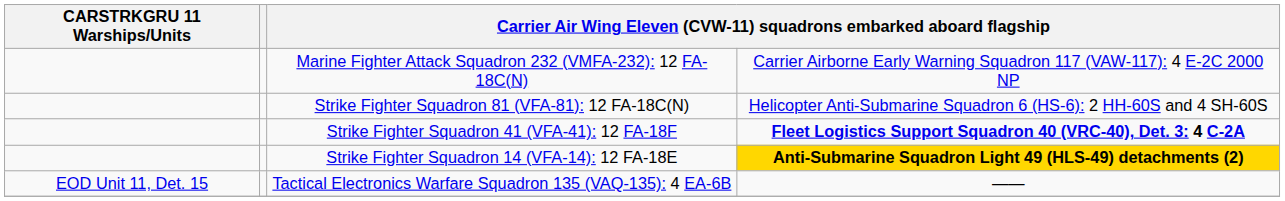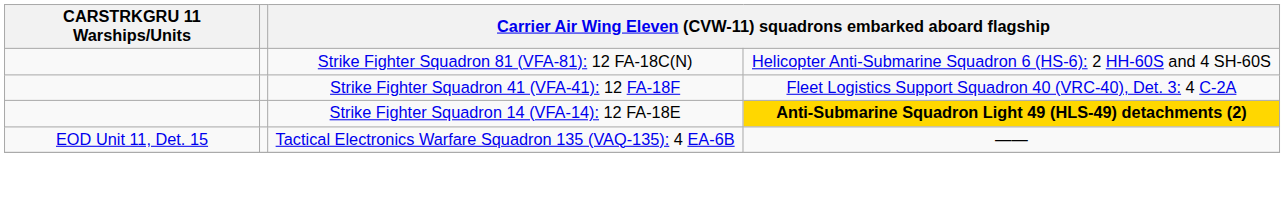 <table class="wikitable" style="text-align:center" width=99%>
 <tr>
 <th colspan="1" width="20%" align="center">CARSTRKGRU 11 Warships/Units</th>
 <th colspan="1" width="0%" align="center"></th>
 <th colspan="2" align="center"><a href='#'>Carrier Air Wing Eleven</a> (CVW-11) squadrons embarked aboard flagship </th>
-</tr>
-<tr>
-<td></td>
-<td></td>
-<td><a href='#'>Marine Fighter Attack Squadron 232 (VMFA-232):</a>  12 <a href='#'>FA-18C(N)</a></td>
-<td><a href='#'>Carrier Airborne Early Warning Squadron 117 (VAW-117):</a>  4 <a href='#'>E-2C 2000 NP</a></td>
 </tr>
 <tr>
 <td></td>
 <td></td>
 <td><a href='#'>Strike Fighter Squadron 81 (VFA-81):</a>  12 FA-18C(N)</td>
 <td><a href='#'>Helicopter Anti-Submarine Squadron 6 (HS-6):</a>  2 <a href='#'>HH-60S</a> and 4 SH-60S</td>
 </tr>
 <tr>
 <td></td>
 <td></td>
 <td><a href='#'>Strike Fighter Squadron 41 (VFA-41):</a>  12 <a href='#'>FA-18F</a></td>
-<td><strong><a href='#'>Fleet Logistics Support Squadron 40 (VRC-40), Det. 3:</a>  4 <a href='#'>C-2A</a></strong></td>
+<td><a href='#'>Fleet Logistics Support Squadron 40 (VRC-40), Det. 3:</a>  4 <a href='#'>C-2A</a></td>
 </tr>
 <tr>
 <td></td>
 <td></td>
 <td><a href='#'>Strike Fighter Squadron 14 (VFA-14):</a>  12 FA-18E</td>
 <td style="background: gold;"><strong>Anti-Submarine Squadron Light 49 (HLS-49) detachments (2)</strong></td>
 </tr>
 <tr>
 <td><a href='#'>EOD Unit 11, Det. 15</a></td>
 <td></td>
 <td><a href='#'>Tactical Electronics Warfare Squadron 135 (VAQ-135):</a>  4 <a href='#'>EA-6B</a></td>
 <td>——</td>
 </tr>
 <tr>
 </tr>
 </table>
